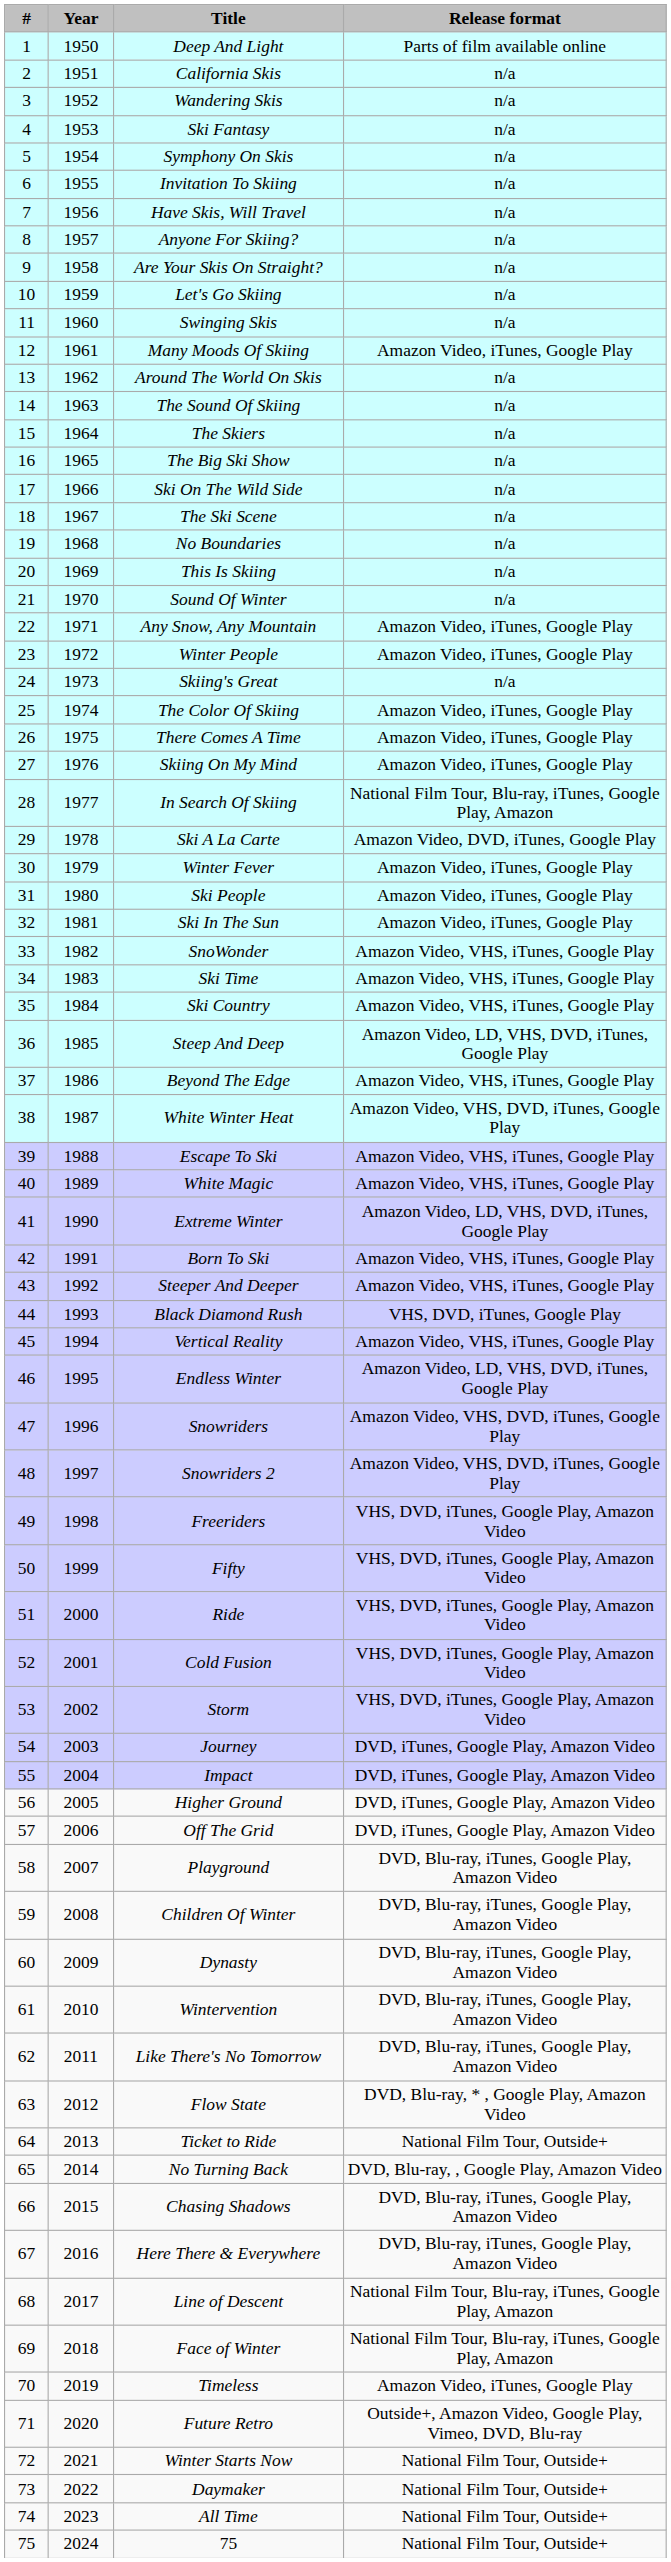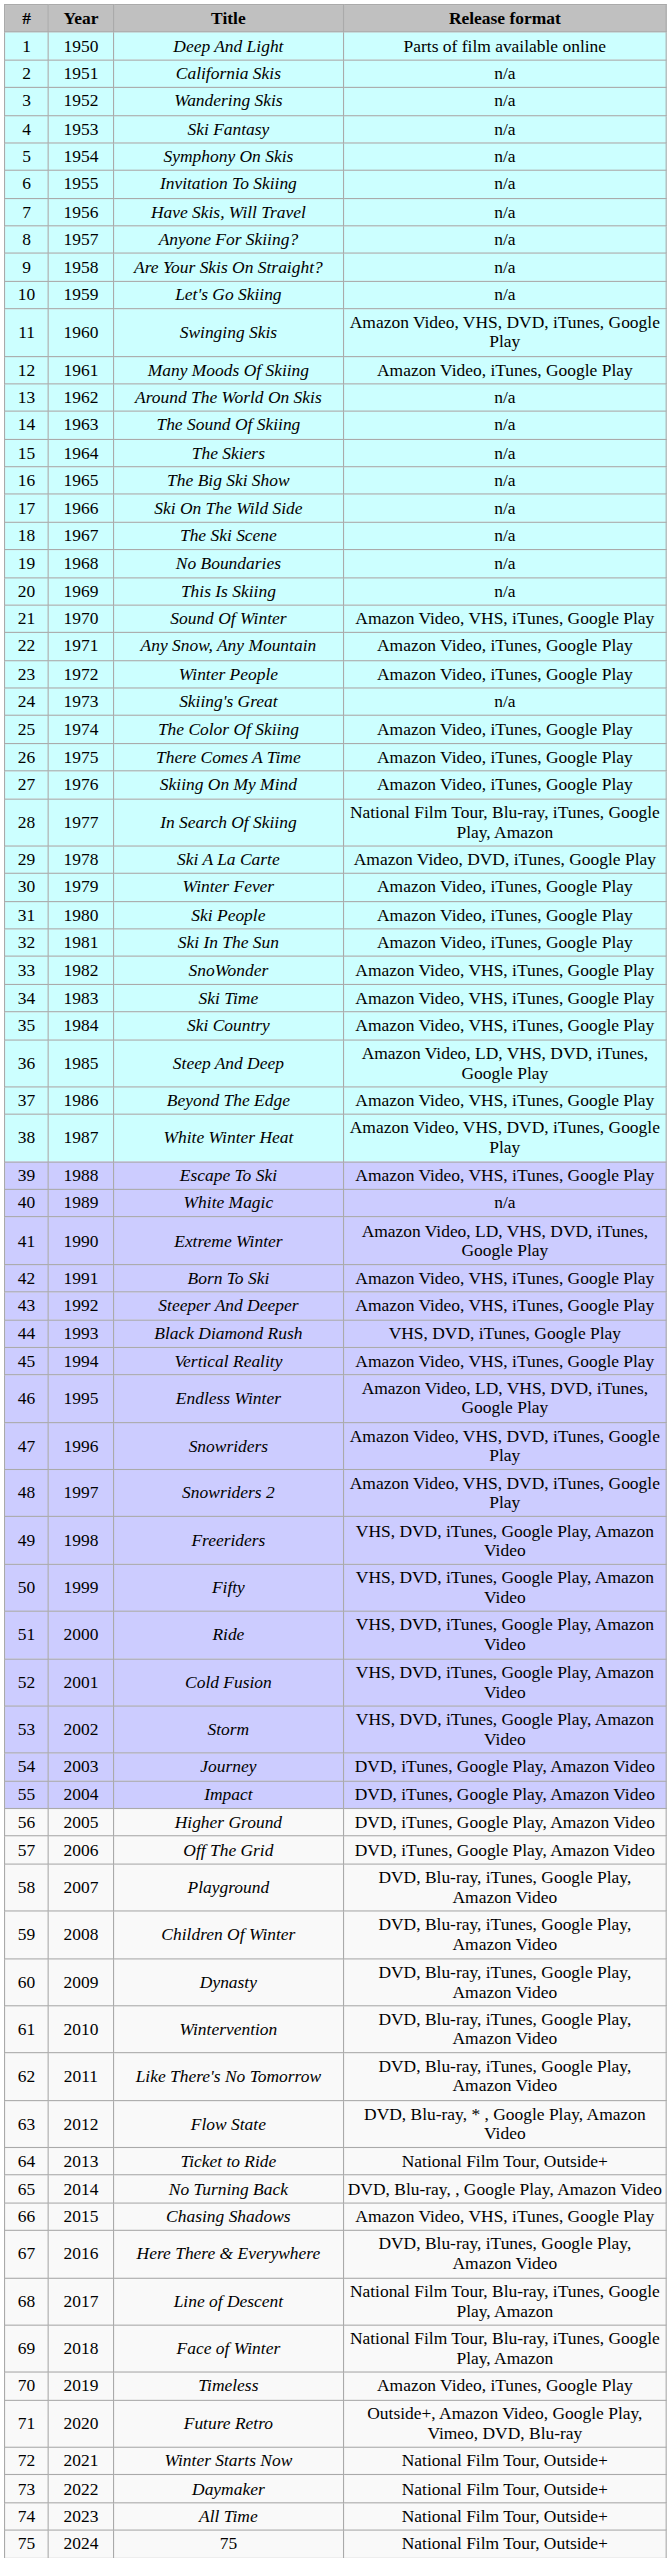 <table class="wikitable" style="text-align:center;">
 <tr>
 <th style="width:40px; background:silver;">#</th>
 <th style="width:60px; background:silver;">Year</th>
 <th style="width:250px; background:silver;">Title</th>
 <th style="width:380px; background:silver;">Release format</th>
 </tr>
 <tr style="background:#cff;">
 <td style="text-align:center;">1</td>
 <td style="text-align:center;">1950</td>
 <td><em>Deep And Light</em></td>
 <td style="text-align:center;">Parts of film available online</td>
 </tr>
 <tr style="background:#cff;">
 <td style="text-align:center;">2</td>
 <td style="text-align:center;">1951</td>
 <td><em>California Skis</em></td>
 <td style="text-align:center;">n/a</td>
 </tr>
 <tr style="background:#cff;">
 <td style="text-align:center;">3</td>
 <td style="text-align:center;">1952</td>
 <td><em>Wandering Skis</em></td>
 <td style="text-align:center;">n/a</td>
 </tr>
 <tr style="background:#cff;">
 <td style="text-align:center;">4</td>
 <td style="text-align:center;">1953</td>
 <td><em>Ski Fantasy</em></td>
 <td style="text-align:center;">n/a</td>
 </tr>
 <tr style="background:#cff;">
 <td style="text-align:center;">5</td>
 <td style="text-align:center;">1954</td>
 <td><em>Symphony On Skis</em></td>
 <td style="text-align:center;">n/a</td>
 </tr>
 <tr style="background:#cff;">
 <td style="text-align:center;">6</td>
 <td style="text-align:center;">1955</td>
 <td><em>Invitation To Skiing</em></td>
 <td style="text-align:center;">n/a</td>
 </tr>
 <tr style="background:#cff;">
 <td style="text-align:center;">7</td>
 <td style="text-align:center;">1956</td>
 <td><em>Have Skis, Will Travel</em></td>
 <td style="text-align:center;">n/a</td>
 </tr>
 <tr style="background:#cff;">
 <td style="text-align:center;">8</td>
 <td style="text-align:center;">1957</td>
 <td><em>Anyone For Skiing?</em></td>
 <td style="text-align:center;">n/a</td>
 </tr>
 <tr style="background:#cff;">
 <td style="text-align:center;">9</td>
 <td style="text-align:center;">1958</td>
 <td><em>Are Your Skis On Straight?</em></td>
 <td style="text-align:center;">n/a</td>
 </tr>
 <tr style="background:#cff;">
 <td style="text-align:center;">10</td>
 <td style="text-align:center;">1959</td>
 <td><em>Let's Go Skiing</em></td>
 <td style="text-align:center;">n/a</td>
 </tr>
 <tr style="background:#cff;">
 <td style="text-align:center;">11</td>
 <td style="text-align:center;">1960</td>
 <td><em>Swinging Skis</em></td>
-<td style="text-align:center;">n/a</td>
+<td style="text-align:center;">Amazon Video, VHS, DVD, iTunes, Google Play</td>
 </tr>
 <tr style="background:#cff;">
 <td style="text-align:center;">12</td>
 <td style="text-align:center;">1961</td>
 <td><em>Many Moods Of Skiing</em></td>
 <td style="text-align:center;">Amazon Video, iTunes, Google Play</td>
 </tr>
 <tr style="background:#cff;">
 <td style="text-align:center;">13</td>
 <td style="text-align:center;">1962</td>
 <td><em>Around The World On Skis</em></td>
 <td style="text-align:center;">n/a</td>
 </tr>
 <tr style="background:#cff;">
 <td style="text-align:center;">14</td>
 <td style="text-align:center;">1963</td>
 <td><em>The Sound Of Skiing</em></td>
 <td style="text-align:center;">n/a</td>
 </tr>
 <tr style="background:#cff;">
 <td style="text-align:center;">15</td>
 <td style="text-align:center;">1964</td>
 <td><em>The Skiers</em></td>
 <td style="text-align:center;">n/a</td>
 </tr>
 <tr style="background:#cff;">
 <td style="text-align:center;">16</td>
 <td style="text-align:center;">1965</td>
 <td><em>The Big Ski Show</em></td>
 <td style="text-align:center;">n/a</td>
 </tr>
 <tr style="background:#cff;">
 <td style="text-align:center;">17</td>
 <td style="text-align:center;">1966</td>
 <td><em>Ski On The Wild Side</em></td>
 <td style="text-align:center;">n/a</td>
 </tr>
 <tr style="background:#cff;">
 <td style="text-align:center;">18</td>
 <td style="text-align:center;">1967</td>
 <td><em>The Ski Scene</em></td>
 <td style="text-align:center;">n/a</td>
 </tr>
 <tr style="background:#cff;">
 <td style="text-align:center;">19</td>
 <td style="text-align:center;">1968</td>
 <td><em>No Boundaries</em></td>
 <td style="text-align:center;">n/a</td>
 </tr>
 <tr style="background:#cff;">
 <td style="text-align:center;">20</td>
 <td style="text-align:center;">1969</td>
 <td><em>This Is Skiing</em></td>
 <td style="text-align:center;">n/a</td>
 </tr>
 <tr style="background:#cff;">
 <td style="text-align:center;">21</td>
 <td style="text-align:center;">1970</td>
 <td><em>Sound Of Winter</em></td>
-<td style="text-align:center;">n/a</td>
+<td style="text-align:center;">Amazon Video, VHS, iTunes, Google Play</td>
 </tr>
 <tr style="background:#cff;">
 <td style="text-align:center;">22</td>
 <td style="text-align:center;">1971</td>
 <td><em>Any Snow, Any Mountain</em></td>
 <td style="text-align:center;">Amazon Video, iTunes, Google Play</td>
 </tr>
 <tr style="background:#cff;">
 <td style="text-align:center;">23</td>
 <td style="text-align:center;">1972</td>
 <td><em>Winter People</em></td>
 <td style="text-align:center;">Amazon Video, iTunes, Google Play</td>
 </tr>
 <tr style="background:#cff;">
 <td style="text-align:center;">24</td>
 <td style="text-align:center;">1973</td>
 <td><em>Skiing's Great</em></td>
 <td style="text-align:center;">n/a</td>
 </tr>
 <tr style="background:#cff;">
 <td style="text-align:center;">25</td>
 <td style="text-align:center;">1974</td>
 <td><em>The Color Of Skiing</em></td>
 <td style="text-align:center;">Amazon Video, iTunes, Google Play</td>
 </tr>
 <tr style="background:#cff;">
 <td style="text-align:center;">26</td>
 <td style="text-align:center;">1975</td>
 <td><em>There Comes A Time</em></td>
 <td style="text-align:center;">Amazon Video, iTunes, Google Play</td>
 </tr>
 <tr style="background:#cff;">
 <td style="text-align:center;">27</td>
 <td style="text-align:center;">1976</td>
 <td><em>Skiing On My Mind</em></td>
 <td style="text-align:center;">Amazon Video, iTunes, Google Play</td>
 </tr>
 <tr style="background:#cff;">
 <td style="text-align:center;">28</td>
 <td style="text-align:center;">1977</td>
 <td><em>In Search Of Skiing</em></td>
 <td style="text-align:center;">National Film Tour, Blu-ray, iTunes, Google Play, Amazon</td>
 </tr>
 <tr style="background:#cff;">
 <td style="text-align:center;">29</td>
 <td style="text-align:center;">1978</td>
 <td><em>Ski A La Carte</em></td>
 <td style="text-align:center;">Amazon Video, DVD, iTunes, Google Play</td>
 </tr>
 <tr style="background:#cff;">
 <td style="text-align:center;">30</td>
 <td style="text-align:center;">1979</td>
 <td><em>Winter Fever</em></td>
 <td style="text-align:center;">Amazon Video, iTunes, Google Play</td>
 </tr>
 <tr style="background:#cff;">
 <td style="text-align:center;">31</td>
 <td style="text-align:center;">1980</td>
 <td><em>Ski People</em></td>
 <td style="text-align:center;">Amazon Video, iTunes, Google Play</td>
 </tr>
 <tr style="background:#cff;">
 <td style="text-align:center;">32</td>
 <td style="text-align:center;">1981</td>
 <td><em>Ski In The Sun</em></td>
 <td style="text-align:center;">Amazon Video, iTunes, Google Play</td>
 </tr>
 <tr style="background:#cff;">
 <td style="text-align:center;">33</td>
 <td style="text-align:center;">1982</td>
 <td><em>SnoWonder</em></td>
 <td style="text-align:center;">Amazon Video, VHS, iTunes, Google Play</td>
 </tr>
 <tr style="background:#cff;">
 <td style="text-align:center;">34</td>
 <td style="text-align:center;">1983</td>
 <td><em>Ski Time</em></td>
 <td style="text-align:center;">Amazon Video, VHS, iTunes, Google Play</td>
 </tr>
 <tr style="background:#cff;">
 <td style="text-align:center;">35</td>
 <td style="text-align:center;">1984</td>
 <td><em>Ski Country</em></td>
 <td style="text-align:center;">Amazon Video, VHS, iTunes, Google Play</td>
 </tr>
 <tr style="background:#cff;">
 <td style="text-align:center;">36</td>
 <td style="text-align:center;">1985</td>
 <td><em>Steep And Deep</em></td>
 <td style="text-align:center;">Amazon Video, LD, VHS, DVD, iTunes, Google Play</td>
 </tr>
 <tr style="background:#cff;">
 <td style="text-align:center;">37</td>
 <td style="text-align:center;">1986</td>
 <td><em>Beyond The Edge</em></td>
 <td style="text-align:center;">Amazon Video, VHS, iTunes, Google Play</td>
 </tr>
 <tr style="background:#cff;">
 <td style="text-align:center;">38</td>
 <td style="text-align:center;">1987</td>
 <td><em>White Winter Heat</em></td>
 <td style="text-align:center;">Amazon Video, VHS, DVD, iTunes, Google Play</td>
 </tr>
 <tr style="background:#ccf;">
 <td style="text-align:center;">39</td>
 <td style="text-align:center;">1988</td>
 <td><em>Escape To Ski</em></td>
 <td style="text-align:center;">Amazon Video, VHS, iTunes, Google Play</td>
 </tr>
 <tr style="background:#ccf;">
 <td style="text-align:center;">40</td>
 <td style="text-align:center;">1989</td>
 <td><em>White Magic</em></td>
-<td style="text-align:center;">Amazon Video, VHS, iTunes, Google Play</td>
+<td style="text-align:center;">n/a</td>
 </tr>
 <tr style="background:#ccf;">
 <td style="text-align:center;">41</td>
 <td style="text-align:center;">1990</td>
 <td><em>Extreme Winter</em></td>
 <td style="text-align:center;">Amazon Video, LD, VHS, DVD, iTunes, Google Play</td>
 </tr>
 <tr style="background:#ccf;">
 <td style="text-align:center;">42</td>
 <td style="text-align:center;">1991</td>
 <td><em>Born To Ski</em></td>
 <td style="text-align:center;">Amazon Video, VHS, iTunes, Google Play</td>
 </tr>
 <tr style="background:#ccf;">
 <td style="text-align:center;">43</td>
 <td style="text-align:center;">1992</td>
 <td><em>Steeper And Deeper</em></td>
 <td style="text-align:center;">Amazon Video, VHS, iTunes, Google Play</td>
 </tr>
 <tr style="background:#ccf;">
 <td style="text-align:center;">44</td>
 <td style="text-align:center;">1993</td>
 <td><em>Black Diamond Rush</em></td>
 <td style="text-align:center;">VHS, DVD, iTunes, Google Play</td>
 </tr>
 <tr style="background:#ccf;">
 <td style="text-align:center;">45</td>
 <td style="text-align:center;">1994</td>
 <td><em>Vertical Reality</em></td>
 <td style="text-align:center;">Amazon Video, VHS, iTunes, Google Play</td>
 </tr>
 <tr style="background:#ccf;">
 <td style="text-align:center;">46</td>
 <td style="text-align:center;">1995</td>
 <td><em>Endless Winter</em></td>
 <td style="text-align:center;">Amazon Video, LD, VHS, DVD, iTunes, Google Play</td>
 </tr>
 <tr style="background:#ccf;">
 <td style="text-align:center;">47</td>
 <td style="text-align:center;">1996</td>
 <td><em>Snowriders</em></td>
 <td style="text-align:center;">Amazon Video, VHS, DVD, iTunes, Google Play</td>
 </tr>
 <tr style="background:#ccf;">
 <td style="text-align:center;">48</td>
 <td style="text-align:center;">1997</td>
 <td><em>Snowriders 2</em></td>
 <td style="text-align:center;">Amazon Video, VHS, DVD, iTunes, Google Play</td>
 </tr>
 <tr style="background:#ccf;">
 <td style="text-align:center;">49</td>
 <td style="text-align:center;">1998</td>
 <td><em>Freeriders</em></td>
 <td style="text-align:center;">VHS, DVD, iTunes, Google Play, Amazon Video</td>
 </tr>
 <tr style="background:#ccf;">
 <td style="text-align:center;">50</td>
 <td style="text-align:center;">1999</td>
 <td><em>Fifty</em></td>
 <td style="text-align:center;">VHS, DVD, iTunes, Google Play, Amazon Video</td>
 </tr>
 <tr style="background:#ccf;">
 <td style="text-align:center;">51</td>
 <td style="text-align:center;">2000</td>
 <td><em>Ride</em></td>
 <td style="text-align:center;">VHS, DVD, iTunes, Google Play, Amazon Video</td>
 </tr>
 <tr style="background:#ccf;">
 <td style="text-align:center;">52</td>
 <td style="text-align:center;">2001</td>
 <td><em>Cold Fusion</em></td>
 <td style="text-align:center;">VHS, DVD, iTunes, Google Play, Amazon Video</td>
 </tr>
 <tr style="background:#ccf;">
 <td style="text-align:center;">53</td>
 <td style="text-align:center;">2002</td>
 <td><em>Storm</em></td>
 <td style="text-align:center;">VHS, DVD, iTunes, Google Play, Amazon Video</td>
 </tr>
 <tr style="background:#ccf;">
 <td style="text-align:center;">54</td>
 <td style="text-align:center;">2003</td>
 <td><em>Journey</em></td>
 <td style="text-align:center;">DVD, iTunes, Google Play, Amazon Video</td>
 </tr>
 <tr style="background:#ccf;">
 <td style="text-align:center;">55</td>
 <td style="text-align:center;">2004</td>
 <td><em>Impact</em></td>
 <td style="text-align:center;">DVD, iTunes, Google Play, Amazon Video</td>
 </tr>
 <tr>
 <td style="text-align:center;">56</td>
 <td style="text-align:center;">2005</td>
 <td><em>Higher Ground</em></td>
 <td style="text-align:center;">DVD, iTunes, Google Play, Amazon Video</td>
 </tr>
 <tr>
 <td style="text-align:center;">57</td>
 <td style="text-align:center;">2006</td>
 <td><em>Off The Grid</em></td>
 <td style="text-align:center;">DVD, iTunes, Google Play, Amazon Video</td>
 </tr>
 <tr>
 <td style="text-align:center;">58</td>
 <td style="text-align:center;">2007</td>
 <td><em>Playground</em></td>
 <td style="text-align:center;">DVD, Blu-ray, iTunes, Google Play, Amazon Video</td>
 </tr>
 <tr>
 <td style="text-align:center;">59</td>
 <td style="text-align:center;">2008</td>
 <td><em>Children Of Winter</em></td>
 <td style="text-align:center;">DVD, Blu-ray, iTunes, Google Play, Amazon Video</td>
 </tr>
 <tr>
 <td style="text-align:center;">60</td>
 <td style="text-align:center;">2009</td>
 <td><em>Dynasty</em></td>
 <td style="text-align:center;">DVD, Blu-ray, iTunes, Google Play, Amazon Video</td>
 </tr>
 <tr>
 <td style="text-align:center;">61</td>
 <td style="text-align:center;">2010</td>
 <td><em>Wintervention</em></td>
 <td style="text-align:center;">DVD, Blu-ray, iTunes, Google Play, Amazon Video</td>
 </tr>
 <tr>
 <td style="text-align:center;">62</td>
 <td style="text-align:center;">2011</td>
 <td><em>Like There's No Tomorrow</em></td>
 <td style="text-align:center;">DVD, Blu-ray, iTunes, Google Play, Amazon Video</td>
 </tr>
 <tr>
 <td style="text-align:center;">63</td>
 <td style="text-align:center;">2012</td>
 <td><em>Flow State</em></td>
 <td style="text-align:center;">DVD, Blu-ray, * , Google Play, Amazon Video</td>
 </tr>
 <tr>
 <td style="text-align:center;">64</td>
 <td style="text-align:center;">2013</td>
 <td><em>Ticket to Ride</em></td>
 <td>National Film Tour, Outside+</td>
 </tr>
 <tr>
 <td style="text-align:center;">65</td>
 <td style="text-align:center;">2014</td>
 <td><em>No Turning Back</em></td>
 <td style="text-align:center;">DVD, Blu-ray, , Google Play, Amazon Video</td>
 </tr>
 <tr>
 <td style="text-align:center;">66</td>
 <td style="text-align:center;">2015</td>
 <td><em>Chasing Shadows</em></td>
-<td style="text-align:center;">DVD, Blu-ray, iTunes, Google Play, Amazon Video</td>
+<td style="text-align:center;">Amazon Video, VHS, iTunes, Google Play</td>
 </tr>
 <tr>
 <td style="text-align:center;">67</td>
 <td style="text-align:center;">2016</td>
 <td><em>Here There & Everywhere</em></td>
 <td style="text-align:center;">DVD, Blu-ray, iTunes, Google Play, Amazon Video</td>
 </tr>
 <tr>
 <td style="text-align:center;">68</td>
 <td style="text-align:center;">2017</td>
 <td><em>Line of Descent</em></td>
 <td style="text-align:center;">National Film Tour, Blu-ray, iTunes, Google Play, Amazon</td>
 </tr>
 <tr>
 <td style="text-align:center;">69</td>
 <td style="text-align:center;">2018</td>
 <td><em>Face of Winter</em></td>
 <td style="text-align:center;">National Film Tour, Blu-ray, iTunes, Google Play, Amazon</td>
 </tr>
 <tr>
 <td style="text-align:center;">70</td>
 <td style="text-align:center;">2019</td>
 <td><em>Timeless</em> </td>
 <td style="text-align:center;">Amazon Video, iTunes, Google Play</td>
 </tr>
 <tr>
 <td>71</td>
 <td>2020</td>
 <td><em>Future Retro</em></td>
 <td>Outside+, Amazon Video, Google Play, Vimeo, DVD, Blu-ray</td>
 </tr>
 <tr>
 <td>72</td>
 <td>2021</td>
 <td><em>Winter Starts Now</em></td>
 <td>National Film Tour, Outside+</td>
 </tr>
 <tr>
 <td>73</td>
 <td>2022</td>
 <td><em>Daymaker</em></td>
 <td>National Film Tour, Outside+</td>
 </tr>
 <tr>
 <td>74</td>
 <td>2023</td>
 <td><em>All Time</em></td>
 <td>National Film Tour, Outside+</td>
 </tr>
 <tr>
 <td>75</td>
 <td>2024</td>
 <td>75</td>
 <td>National Film Tour, Outside+</td>
 </tr>
 </table>
